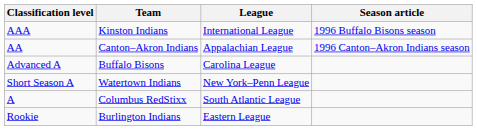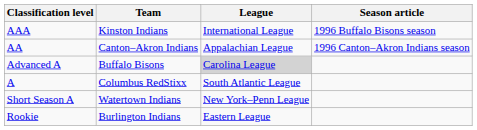 <table class="wikitable" border="1">
 <tr>
 <th>Classification level</th>
 <th>Team</th>
 <th>League</th>
 <th>Season article</th>
 </tr>
 <tr>
 <td><a href='#'>AAA</a></td>
 <td><a href='#'>Kinston Indians</a></td>
 <td><a href='#'>International League</a></td>
 <td><a href='#'>1996 Buffalo Bisons season</a></td>
 </tr>
 <tr>
 <td><a href='#'>AA</a></td>
 <td><a href='#'>Canton–Akron Indians</a></td>
 <td><a href='#'>Appalachian League</a></td>
 <td><a href='#'>1996 Canton–Akron Indians season</a></td>
 </tr>
 <tr>
 <td><a href='#'>Advanced A</a></td>
 <td><a href='#'>Buffalo Bisons</a></td>
-<td><a href='#'>Carolina League</a></td>
+<td style="background: lightgrey;"><a href='#'>Carolina League</a></td>
+<td></td>
+</tr>
+<tr>
+<td><a href='#'>A</a></td>
+<td><a href='#'>Columbus RedStixx</a></td>
+<td><a href='#'>South Atlantic League</a></td>
 <td></td>
 </tr>
 <tr>
 <td><a href='#'>Short Season A</a></td>
 <td><a href='#'>Watertown Indians</a></td>
 <td><a href='#'>New York–Penn League</a></td>
 <td></td>
 </tr>
 <tr>
-<td><a href='#'>A</a></td>
-<td><a href='#'>Columbus RedStixx</a></td>
-<td><a href='#'>South Atlantic League</a></td>
-<td></td>
-</tr>
-<tr>
 <td><a href='#'>Rookie</a></td>
 <td><a href='#'>Burlington Indians</a></td>
 <td><a href='#'>Eastern League</a></td>
 <td></td>
 </tr>
 </table>
